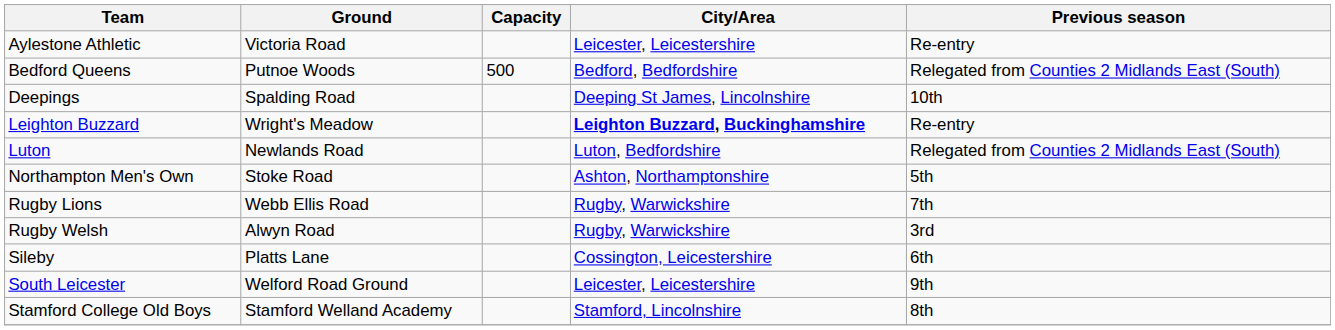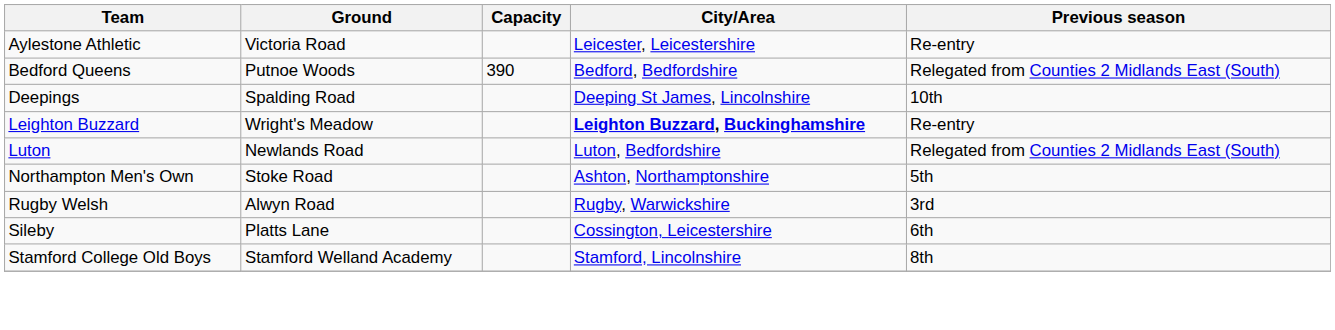 <table class="wikitable sortable" width=100%>
 <tr>
 <th>Team</th>
 <th>Ground</th>
 <th>Capacity</th>
 <th>City/Area</th>
 <th>Previous season</th>
 </tr>
 <tr>
 <td>Aylestone Athletic</td>
 <td>Victoria Road</td>
 <td></td>
 <td><a href='#'>Leicester</a>, <a href='#'>Leicestershire</a></td>
 <td>Re-entry</td>
 </tr>
 <tr>
 <td>Bedford Queens</td>
 <td>Putnoe Woods</td>
-<td>500</td>
+<td>390</td>
 <td><a href='#'>Bedford</a>, <a href='#'>Bedfordshire</a></td>
 <td>Relegated from <a href='#'>Counties 2 Midlands East (South)</a></td>
 </tr>
 <tr>
 <td>Deepings</td>
 <td>Spalding Road</td>
 <td></td>
 <td><a href='#'>Deeping St James</a>, <a href='#'>Lincolnshire</a></td>
 <td>10th</td>
 </tr>
 <tr>
 <td><a href='#'>Leighton Buzzard</a></td>
 <td>Wright's Meadow</td>
 <td></td>
 <td><strong><a href='#'>Leighton Buzzard</a>, <a href='#'>Buckinghamshire</a></strong></td>
 <td>Re-entry</td>
 </tr>
 <tr>
 <td><a href='#'>Luton</a></td>
 <td>Newlands Road</td>
 <td></td>
 <td><a href='#'>Luton</a>, <a href='#'>Bedfordshire</a></td>
 <td>Relegated from <a href='#'>Counties 2 Midlands East (South)</a></td>
 </tr>
 <tr>
 <td>Northampton Men's Own</td>
 <td>Stoke Road</td>
 <td></td>
 <td><a href='#'>Ashton</a>, <a href='#'>Northamptonshire</a></td>
 <td>5th</td>
 </tr>
 <tr>
-<td>Rugby Lions</td>
-<td>Webb Ellis Road</td>
-<td></td>
-<td><a href='#'>Rugby</a>, <a href='#'>Warwickshire</a></td>
-<td>7th</td>
-</tr>
-<tr>
 <td>Rugby Welsh</td>
 <td>Alwyn Road</td>
 <td></td>
 <td><a href='#'>Rugby</a>, <a href='#'>Warwickshire</a></td>
 <td>3rd</td>
 </tr>
 <tr>
 <td>Sileby</td>
 <td>Platts Lane</td>
 <td></td>
 <td><a href='#'>Cossington, Leicestershire</a></td>
 <td>6th</td>
 </tr>
 <tr>
-<td><a href='#'>South Leicester</a></td>
-<td>Welford Road Ground</td>
-<td></td>
-<td><a href='#'>Leicester</a>, <a href='#'>Leicestershire</a></td>
-<td>9th</td>
-</tr>
-<tr>
 <td>Stamford College Old Boys</td>
 <td>Stamford Welland Academy</td>
 <td></td>
 <td><a href='#'>Stamford, Lincolnshire</a></td>
 <td>8th</td>
 </tr>
 <tr>
 </tr>
 </table>
